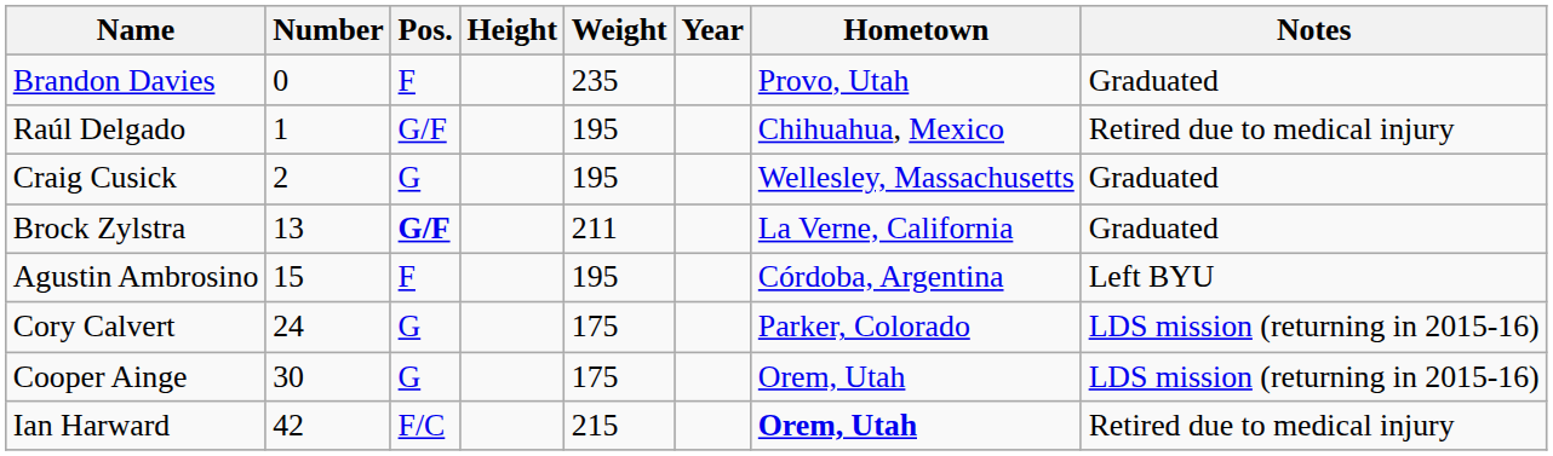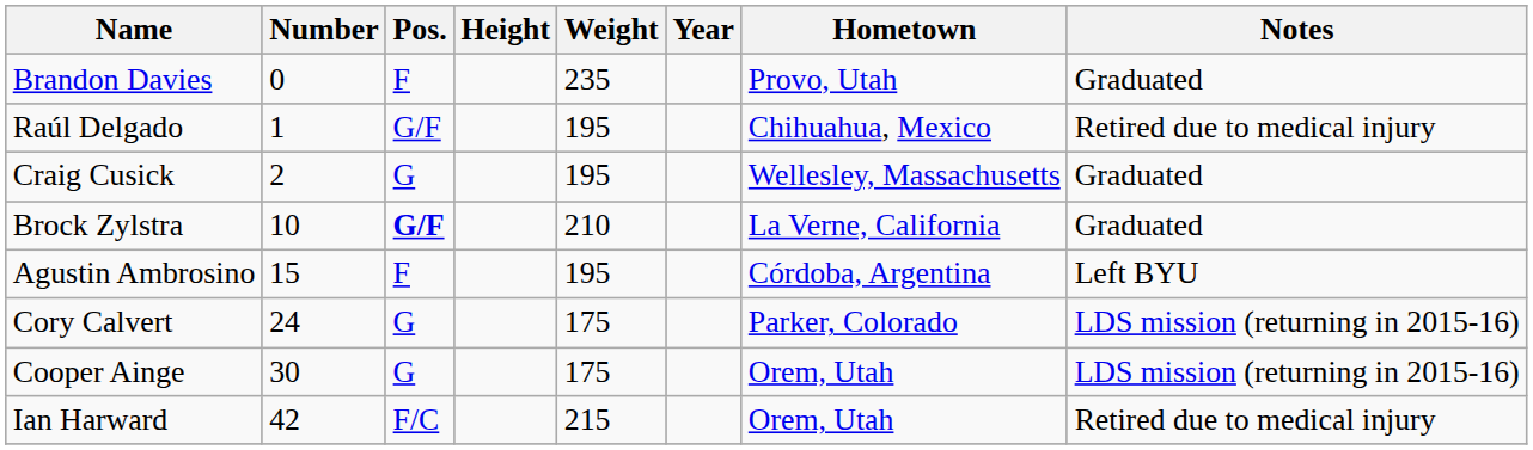 <table class="wikitable sortable" border="1">
 <tr>
 <th>Name</th>
 <th>Number</th>
 <th>Pos.</th>
 <th>Height</th>
 <th>Weight</th>
 <th>Year</th>
 <th>Hometown</th>
 <th class="unsortable">Notes</th>
 </tr>
 <tr>
 <td><a href='#'>Brandon Davies</a></td>
 <td>0</td>
 <td><a href='#'>F</a></td>
 <td></td>
 <td>235</td>
 <td></td>
 <td><a href='#'>Provo, Utah</a></td>
 <td>Graduated</td>
 </tr>
 <tr>
 <td>Raúl Delgado</td>
 <td>1</td>
 <td><a href='#'>G/F</a></td>
 <td></td>
 <td>195</td>
 <td></td>
 <td><a href='#'>Chihuahua</a>, <a href='#'>Mexico</a></td>
 <td>Retired due to medical injury</td>
 </tr>
 <tr>
 <td>Craig Cusick</td>
 <td>2</td>
 <td><a href='#'>G</a></td>
 <td></td>
 <td>195</td>
 <td></td>
 <td><a href='#'>Wellesley, Massachusetts</a></td>
 <td>Graduated</td>
 </tr>
 <tr>
 <td>Brock Zylstra</td>
-<td>13</td>
+<td>10</td>
 <td><strong><a href='#'>G/F</a></strong></td>
 <td></td>
-<td>211</td>
+<td>210</td>
 <td></td>
 <td><a href='#'>La Verne, California</a></td>
 <td>Graduated</td>
 </tr>
 <tr>
 <td>Agustin Ambrosino</td>
 <td>15</td>
 <td><a href='#'>F</a></td>
 <td></td>
 <td>195</td>
 <td></td>
 <td><a href='#'>Córdoba, Argentina</a></td>
 <td>Left BYU</td>
 </tr>
 <tr>
 <td>Cory Calvert</td>
 <td>24</td>
 <td><a href='#'>G</a></td>
 <td></td>
 <td>175</td>
 <td></td>
 <td><a href='#'>Parker, Colorado</a></td>
 <td><a href='#'>LDS mission</a> (returning in 2015-16)</td>
 </tr>
 <tr>
 <td>Cooper Ainge</td>
 <td>30</td>
 <td><a href='#'>G</a></td>
 <td></td>
 <td>175</td>
 <td></td>
 <td><a href='#'>Orem, Utah</a></td>
 <td><a href='#'>LDS mission</a> (returning in 2015-16)</td>
 </tr>
 <tr>
 <td>Ian Harward</td>
 <td>42</td>
 <td><a href='#'>F/C</a></td>
 <td></td>
 <td>215</td>
 <td></td>
-<td><strong><a href='#'>Orem, Utah</a></strong></td>
+<td><a href='#'>Orem, Utah</a></td>
 <td>Retired due to medical injury</td>
 </tr>
 </table>
